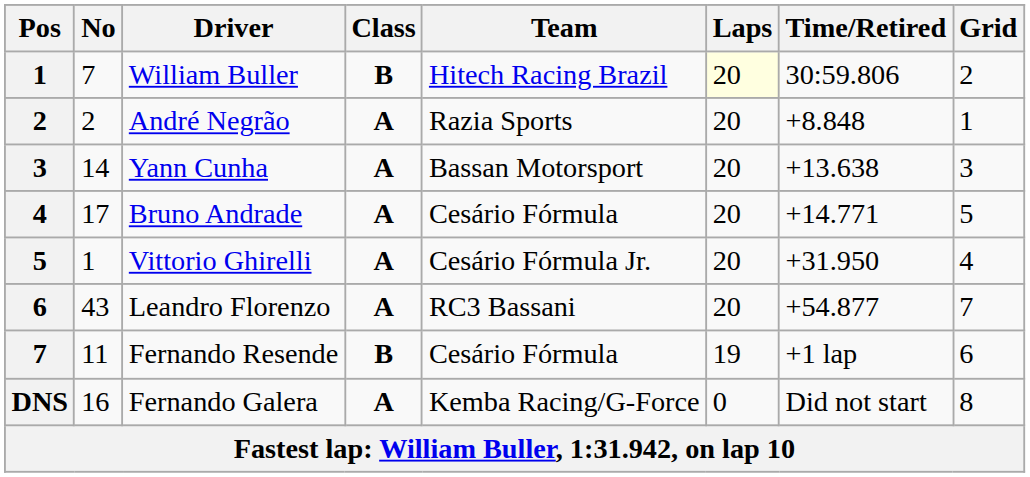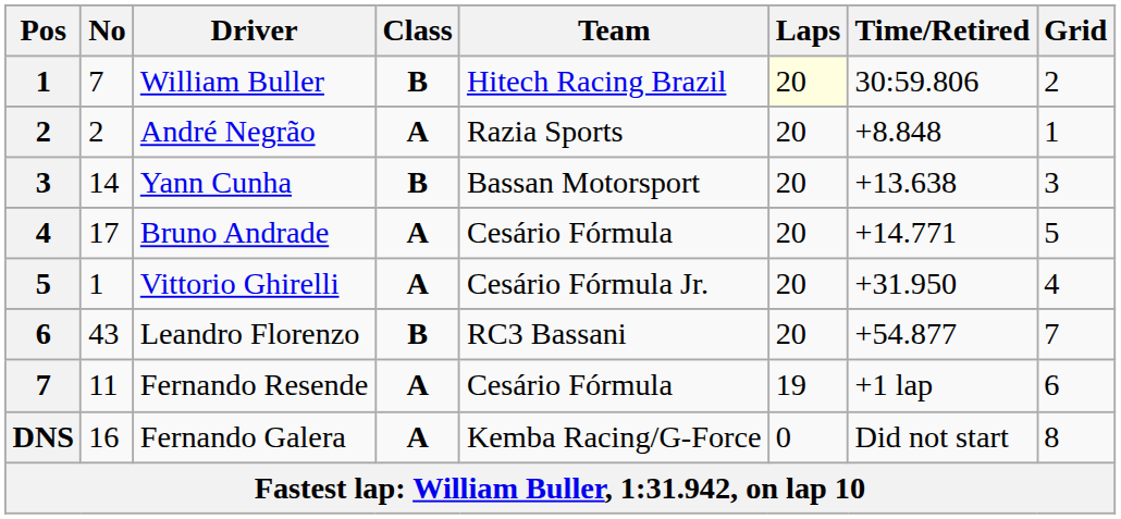 <table class="wikitable" style="font-size:95%">
 <tr>
 <th>Pos</th>
 <th>No</th>
 <th>Driver</th>
 <th>Class</th>
 <th>Team</th>
 <th>Laps</th>
 <th>Time/Retired</th>
 <th>Grid</th>
 </tr>
 <tr>
 <th>1</th>
 <td>7</td>
 <td> <a href='#'>William Buller</a></td>
 <td align="center"><strong><span>B</span></strong></td>
 <td><a href='#'>Hitech Racing Brazil</a></td>
 <td style="background: lightyellow;">20</td>
 <td>30:59.806</td>
 <td>2</td>
 </tr>
 <tr>
 <th>2</th>
 <td>2</td>
 <td> <a href='#'>André Negrão</a></td>
 <td align="center"><strong><span>A</span></strong></td>
 <td>Razia Sports</td>
 <td>20</td>
 <td>+8.848</td>
 <td>1</td>
 </tr>
 <tr>
 <th>3</th>
 <td>14</td>
 <td> <a href='#'>Yann Cunha</a></td>
-<td align="center"><strong><span>A</span></strong></td>
+<td align="center"><strong><span>B</span></strong></td>
 <td>Bassan Motorsport</td>
 <td>20</td>
 <td>+13.638</td>
 <td>3</td>
 </tr>
 <tr>
 <th>4</th>
 <td>17</td>
 <td> <a href='#'>Bruno Andrade</a></td>
 <td align="center"><strong><span>A</span></strong></td>
 <td>Cesário Fórmula</td>
 <td>20</td>
 <td>+14.771</td>
 <td>5</td>
 </tr>
 <tr>
 <th>5</th>
 <td>1</td>
 <td> <a href='#'>Vittorio Ghirelli</a></td>
 <td align="center"><strong><span>A</span></strong></td>
 <td>Cesário Fórmula Jr.</td>
 <td>20</td>
 <td>+31.950</td>
 <td>4</td>
 </tr>
 <tr>
 <th>6</th>
 <td>43</td>
 <td> Leandro Florenzo</td>
-<td align="center"><strong><span>A</span></strong></td>
+<td align="center"><strong><span>B</span></strong></td>
 <td>RC3 Bassani</td>
 <td>20</td>
 <td>+54.877</td>
 <td>7</td>
 </tr>
 <tr>
 <th>7</th>
 <td>11</td>
 <td> Fernando Resende</td>
-<td align="center"><strong><span>B</span></strong></td>
+<td align="center"><strong><span>A</span></strong></td>
 <td>Cesário Fórmula</td>
 <td>19</td>
 <td>+1 lap</td>
 <td>6</td>
 </tr>
 <tr>
 <th>DNS</th>
 <td>16</td>
 <td>  Fernando Galera</td>
 <td align="center"><strong><span>A</span></strong></td>
 <td>Kemba Racing/G-Force</td>
 <td>0</td>
 <td>Did not start</td>
 <td>8</td>
 </tr>
 <tr>
 <th colspan=8 align=center>Fastest lap: <a href='#'>William Buller</a>, 1:31.942,  on lap 10</th>
 </tr>
 </table>
